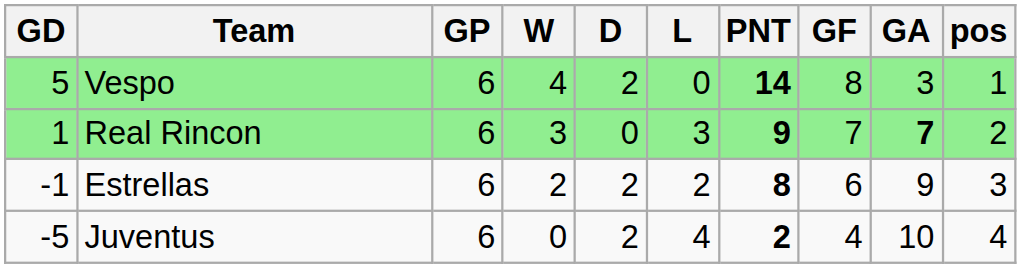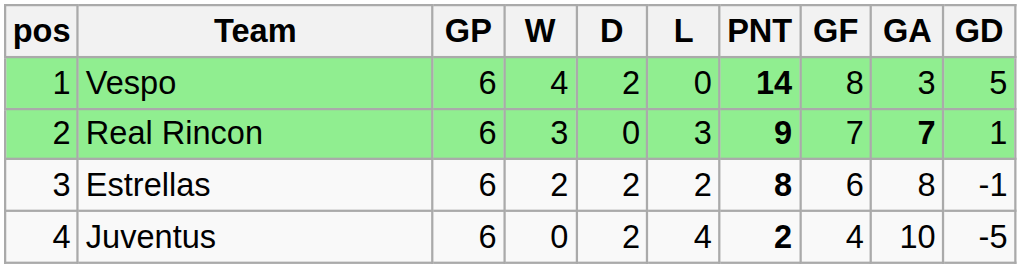 <table cellspacing="0" cellpadding="3" style="background-color: #f9f9f9; font-size: 90%; text-align: right"  class="wikitable">
 <tr>
-<th align=center width=25>GD</th>
+<th align=left>pos</th>
 <th align=left width=150>Team</th>
 <th align=center width=25>GP</th>
 <th align=center width=25>W</th>
 <th align=center width=25>D</th>
 <th align=center width=25>L</th>
 <th align=left width=25>PNT</th>
 <th align=center width=25>GF</th>
 <th align=center width=25>GA</th>
-<th align=left>pos</th>
+<th align=center width=25>GD</th>
 </tr>
 <tr align="right" style="background:lightgreen;">
-<td>5</td>
+<td>1</td>
 <td align=left>Vespo</td>
 <td>6</td>
 <td>4</td>
 <td>2</td>
 <td>0</td>
 <td><strong>14 </strong></td>
 <td>8</td>
 <td>3</td>
-<td>1</td>
+<td>5</td>
 </tr>
 <tr align="right" style="background:lightgreen;">
-<td>1</td>
+<td>2</td>
 <td align=left>Real Rincon</td>
 <td>6</td>
 <td>3</td>
 <td>0</td>
 <td>3</td>
 <td><strong>9 </strong></td>
 <td>7</td>
 <td><strong>7</strong></td>
-<td>2</td>
+<td>1</td>
 </tr>
 <tr>
-<td>-1</td>
+<td>3</td>
 <td align=left>Estrellas</td>
 <td>6</td>
 <td>2</td>
 <td>2</td>
 <td>2</td>
 <td><strong>8 </strong></td>
 <td>6</td>
-<td>9</td>
-<td>3</td>
+<td>8</td>
+<td>-1</td>
 </tr>
 <tr>
-<td>-5</td>
+<td>4</td>
 <td align=left>Juventus</td>
 <td>6</td>
 <td>0</td>
 <td>2</td>
 <td>4</td>
 <td><strong>2 </strong></td>
 <td>4</td>
 <td>10</td>
-<td>4</td>
+<td>-5</td>
 </tr>
 </table>
